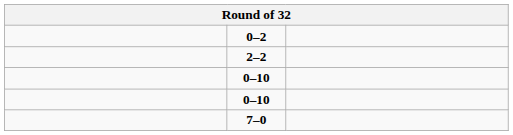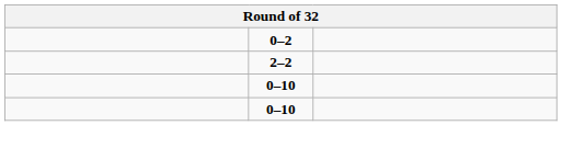 <table class="wikitable" style="text-align: center;">
 <tr>
 <th colspan=3>Round of 32</th>
 </tr>
 <tr>
 <td align=left width="270"></td>
 <td align=center width="65"><strong>0–2</strong></td>
 <td align=left width="270"><strong></strong></td>
 </tr>
 <tr>
 <td align=left></td>
 <td align=center><strong>2–2</strong></td>
 <td align=left><strong></strong></td>
 </tr>
 <tr>
 <td align=left></td>
 <td align=center><strong>0–10</strong></td>
 <td align=left><strong></strong></td>
 </tr>
 <tr>
 <td align=left></td>
 <td align=center><strong>0–10</strong></td>
 <td align=left><strong></strong></td>
 </tr>
-<tr>
-<td align=left><strong></strong></td>
-<td align=center><strong>7–0</strong></td>
-<td align=left></td>
-</tr>
 </table>
